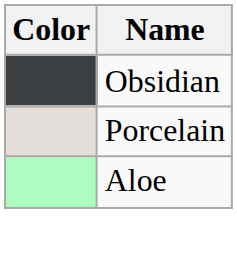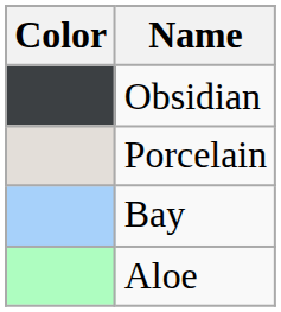 <table class="wikitable">
 <tr>
 <th>Color</th>
 <th>Name</th>
 </tr>
 <tr>
 <td bgcolor="3c4043"></td>
 <td>Obsidian</td>
 </tr>
 <tr>
 <td bgcolor="e3ded9"></td>
 <td>Porcelain</td>
 </tr>
 <tr>
+<td bgcolor="a7d1fa"></td>
+<td>Bay</td>
+</tr>
+<tr>
 <td bgcolor="aefdc0"></td>
 <td>Aloe</td>
 </tr>
 </table>
